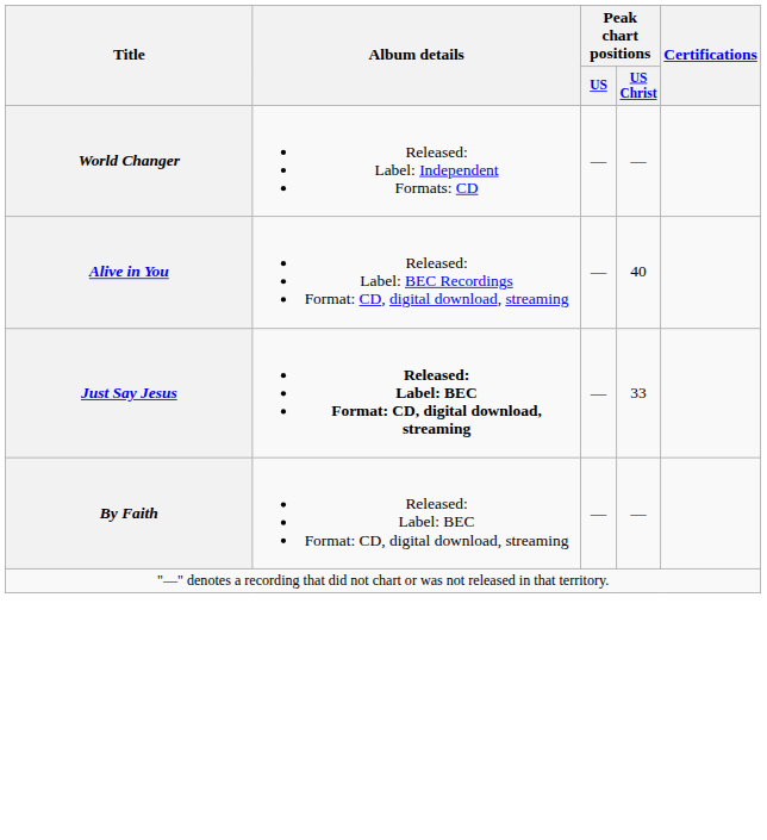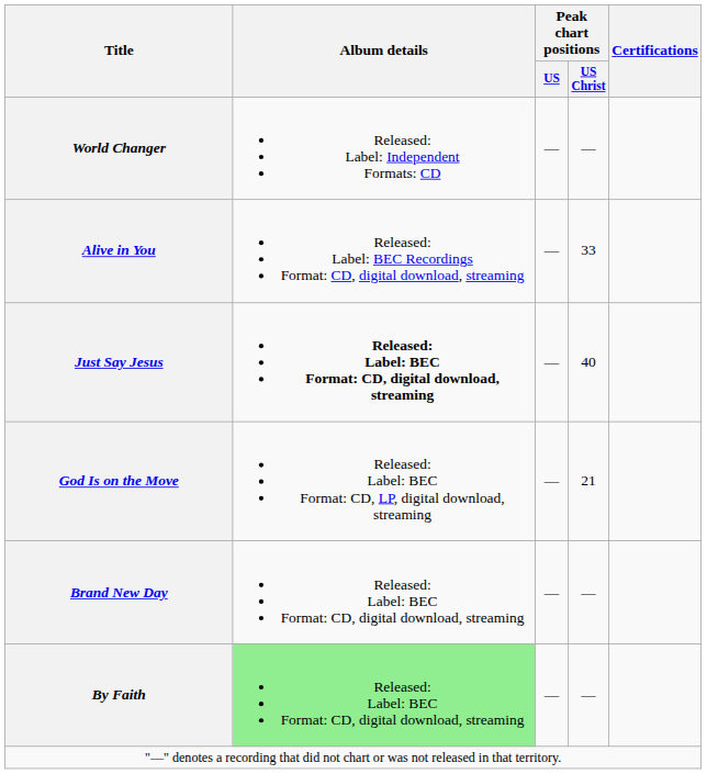 <table class="wikitable plainrowheaders" style="text-align:center;">
 <tr>
 <th rowspan="2" scope="col" style="width:15em;">Title</th>
 <th rowspan="2" scope="col" style="width:20em;">Album details</th>
 <th colspan="2" scope="col">Peak chart positions</th>
 <th rowspan="2" scope="col"><a href='#'>Certifications</a></th>
 </tr>
 <tr>
 <th scope="col" style="width:2.2em;font-size:85%;"><a href='#'>US</a><br></th>
 <th scope="col" style="width:2.2em;font-size:85%;"><a href='#'>US<br>Christ</a><br></th>
 </tr>
 <tr>
 <th scope="row"><em>World Changer</em></th>
 <td><br><ul><li>Released: </li><li>Label: <a href='#'>Independent</a></li><li>Formats: <a href='#'>CD</a></li></ul></td>
 <td>—</td>
 <td>—</td>
 <td></td>
 </tr>
 <tr>
 <th scope="row"><em><a href='#'>Alive in You</a></em></th>
 <td><br><ul><li>Released: </li><li>Label: <a href='#'>BEC Recordings</a></li><li>Format: <a href='#'>CD</a>, <a href='#'>digital download</a>, <a href='#'>streaming</a></li></ul></td>
 <td>—</td>
-<td>40</td>
+<td>33</td>
 <td></td>
 </tr>
 <tr>
 <th scope="row"><em><a href='#'>Just Say Jesus</a></em></th>
 <td><strong><br><ul><li>Released: </li><li>Label: BEC</li><li>Format: CD, digital download, streaming</li></ul></strong></td>
 <td>—</td>
-<td>33</td>
+<td>40</td>
+<td></td>
+</tr>
+<tr>
+<th scope="row"><em><a href='#'>God Is on the Move</a></em></th>
+<td><br><ul><li>Released: </li><li>Label: BEC</li><li>Format: CD, <a href='#'>LP</a>, digital download, streaming</li></ul></td>
+<td>—</td>
+<td>21</td>
+<td></td>
+</tr>
+<tr>
+<th scope="row"><em><a href='#'>Brand New Day</a></em></th>
+<td><br><ul><li>Released: </li><li>Label: BEC</li><li>Format: CD, digital download, streaming</li></ul></td>
+<td>—</td>
+<td>—</td>
 <td></td>
 </tr>
 <tr>
 <th scope="row"><em>By Faith</em></th>
-<td><br><ul><li>Released: </li><li>Label: BEC</li><li>Format: CD, digital download, streaming</li></ul></td>
+<td style="background: lightgreen;"><br><ul><li>Released: </li><li>Label: BEC</li><li>Format: CD, digital download, streaming</li></ul></td>
 <td>—</td>
 <td>—</td>
 <td></td>
 </tr>
 <tr>
 <td colspan="5" style="font-size:90%">"—" denotes a recording that did not chart or was not released in that territory.</td>
 </tr>
 </table>
